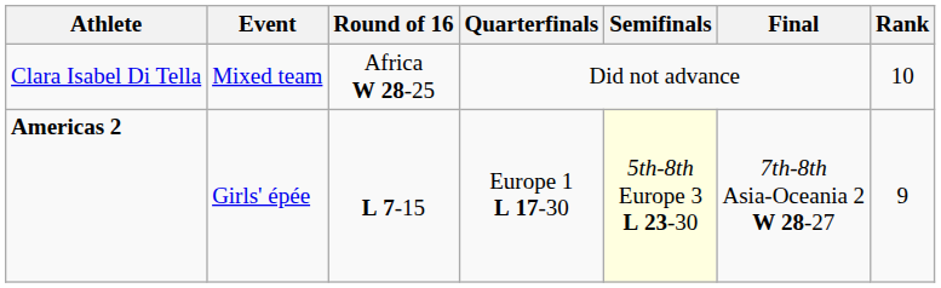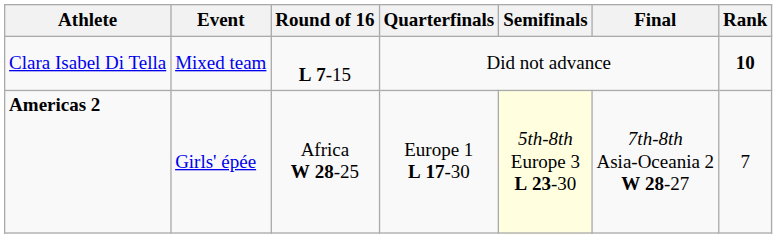 <table class="wikitable" border="1" style="font-size:90%">
 <tr>
 <th>Athlete</th>
 <th>Event</th>
 <th>Round of 16</th>
 <th>Quarterfinals</th>
 <th>Semifinals</th>
 <th>Final</th>
 <th>Rank</th>
 </tr>
 <tr>
 <td><a href='#'>Clara Isabel Di Tella</a></td>
 <td><a href='#'>Mixed team</a></td>
-<td align=center>Africa<br> <strong>W</strong> <strong>28</strong>-25</td>
+<td align=center><br> <strong>L</strong> <strong>7</strong>-15</td>
 <td align=center colspan=3>Did not advance</td>
-<td align=center>10</td>
+<td align=center><strong>10</strong></td>
 </tr>
 <tr>
 <td><strong>Americas 2</strong><br><br><br><br><br><br></td>
 <td><a href='#'>Girls' épée</a></td>
-<td align=center><br> <strong>L</strong> <strong>7</strong>-15</td>
+<td align=center>Africa<br> <strong>W</strong> <strong>28</strong>-25</td>
 <td align=center>Europe 1<br> <strong>L</strong> <strong>17</strong>-30</td>
 <td align=center style="background: lightyellow;"><em>5th-8th</em><br>Europe 3<br> <strong>L</strong> <strong>23</strong>-30</td>
 <td align=center><em>7th-8th</em><br>Asia-Oceania 2<br> <strong>W</strong> <strong>28</strong>-27</td>
-<td align=center>9</td>
+<td align=center>7</td>
 </tr>
 </table>
